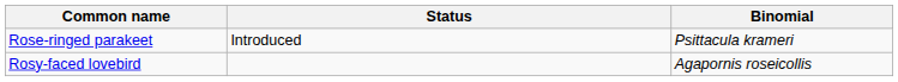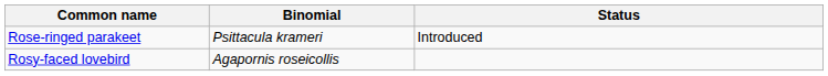 <table width=60% class="wikitable">
 <tr>
 <th width=25%>Common name</th>
+<th width=25%>Binomial</th>
 <th width=50%>Status</th>
-<th width=25%>Binomial</th>
 </tr>
 <tr>
 <td><a href='#'>Rose-ringed parakeet</a></td>
+<td><em>Psittacula krameri</em></td>
 <td>Introduced</td>
-<td><em>Psittacula krameri</em></td>
 </tr>
 <tr>
 <td><a href='#'>Rosy-faced lovebird</a></td>
+<td><em>Agapornis roseicollis</em></td>
 <td></td>
-<td><em>Agapornis roseicollis</em></td>
 </tr>
 </table>
